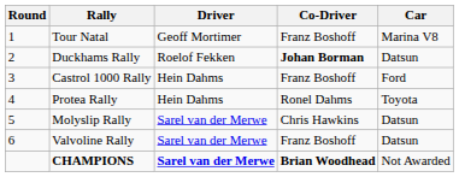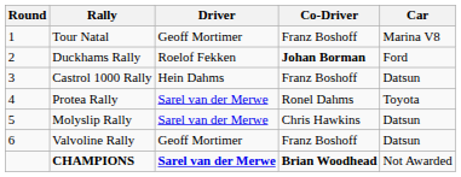 <table class="wikitable">
 <tr>
 <th>Round</th>
 <th>Rally</th>
 <th>Driver</th>
 <th>Co-Driver</th>
 <th>Car</th>
 </tr>
 <tr>
 <td>1</td>
 <td>Tour Natal</td>
 <td>Geoff Mortimer</td>
 <td>Franz Boshoff</td>
 <td>Marina V8</td>
 </tr>
 <tr>
 <td>2</td>
 <td>Duckhams Rally</td>
 <td>Roelof Fekken</td>
 <td><strong>Johan Borman</strong></td>
-<td>Datsun</td>
+<td>Ford</td>
 </tr>
 <tr>
 <td>3</td>
 <td>Castrol 1000 Rally</td>
 <td>Hein Dahms</td>
 <td>Franz Boshoff</td>
-<td>Ford</td>
+<td>Datsun</td>
 </tr>
 <tr>
 <td>4</td>
 <td>Protea Rally</td>
-<td>Hein Dahms</td>
+<td><a href='#'>Sarel van der Merwe</a></td>
 <td>Ronel Dahms</td>
 <td>Toyota</td>
 </tr>
 <tr>
 <td>5</td>
 <td>Molyslip Rally</td>
 <td><a href='#'>Sarel van der Merwe</a></td>
 <td>Chris Hawkins</td>
 <td>Datsun</td>
 </tr>
 <tr>
 <td>6</td>
 <td>Valvoline Rally</td>
-<td><a href='#'>Sarel van der Merwe</a></td>
+<td>Geoff Mortimer</td>
 <td>Franz Boshoff</td>
 <td>Datsun</td>
 </tr>
 <tr>
 <td></td>
 <td><strong>CHAMPIONS</strong></td>
 <td><strong><a href='#'>Sarel van der Merwe</a></strong></td>
 <td><strong>Brian Woodhead</strong></td>
 <td>Not Awarded</td>
 </tr>
 </table>
